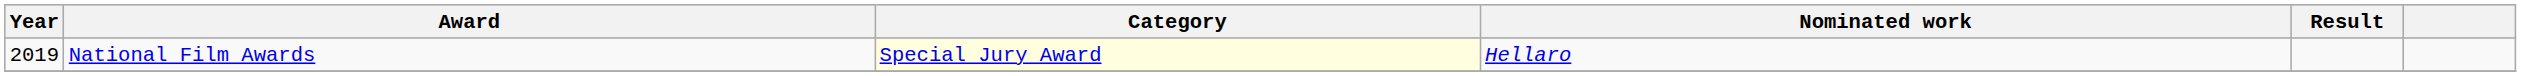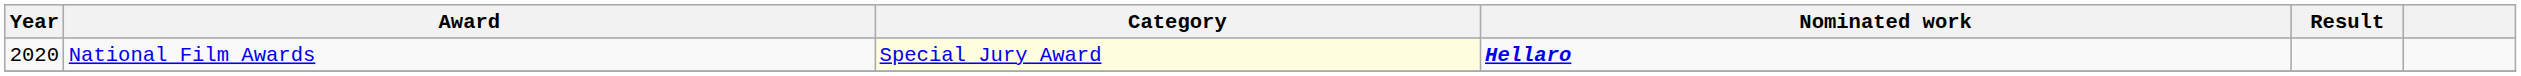 <table class=wikitable>
 <tr>
 <th scope="col" style="width:1em;">Year</th>
 <th scope="col" style="width:39em;">Award</th>
 <th scope="col" style="width:29em;">Category</th>
 <th scope="col" style="width:39em;">Nominated work</th>
 <th scope="col" style="width:5em;">Result</th>
 <th scope="col" style="width:5em;"></th>
 </tr>
 <tr>
-<td>2019</td>
+<td>2020</td>
 <td><a href='#'>National Film Awards</a></td>
 <td style="background: lightyellow;"><a href='#'>Special Jury Award</a></td>
-<td><em><a href='#'>Hellaro</a></em></td>
+<td><strong><em><a href='#'>Hellaro</a></em></strong></td>
 <td></td>
 <td></td>
 </tr>
 <tr>
 </tr>
 </table>
